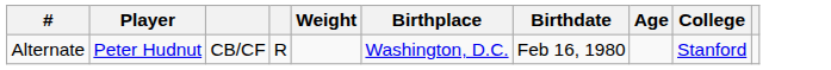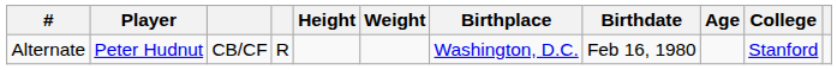 <table class="wikitable sortable" style="text-align: left; font-size: 90%; margin-left: 1em;">
 <tr>
 <th>#</th>
 <th>Player</th>
 <th></th>
 <th></th>
+<th>Height</th>
 <th>Weight</th>
 <th>Birthplace</th>
 <th>Birthdate</th>
 <th>Age</th>
 <th>College</th>
 <th></th>
 </tr>
 <tr>
 <td>Alternate</td>
 <td data-sort-value="Hudnut, Peter"><a href='#'>Peter Hudnut</a></td>
 <td style="text-align: center;">CB/CF</td>
 <td style="text-align: center;">R</td>
 <td></td>
+<td></td>
 <td> <a href='#'>Washington, D.C.</a></td>
 <td>Feb 16, 1980</td>
 <td></td>
 <td><a href='#'>Stanford</a></td>
 <td></td>
 </tr>
 </table>
